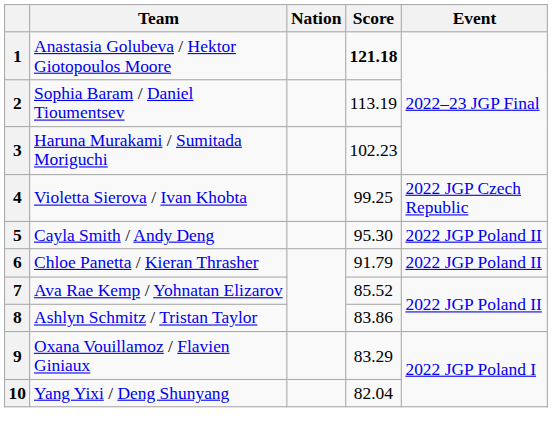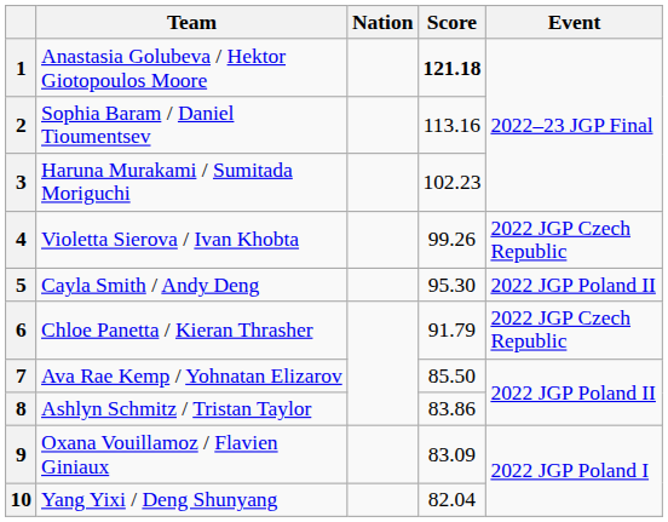 <table class="wikitable sortable" style="text-align:left; width:80%">
 <tr>
 <th scope="col"></th>
 <th scope="col">Team</th>
 <th scope="col">Nation</th>
 <th scope="col">Score</th>
 <th scope="col">Event</th>
 </tr>
 <tr>
 <th scope="row">1</th>
 <td><a href='#'>Anastasia Golubeva</a> / <a href='#'>Hektor Giotopoulos Moore</a></td>
 <td></td>
 <td style="text-align:center;"><strong>121.18</strong></td>
 <td rowspan="3"><a href='#'>2022–23 JGP Final</a></td>
 </tr>
 <tr>
 <th scope="row">2</th>
 <td><a href='#'>Sophia Baram</a> / <a href='#'>Daniel Tioumentsev</a></td>
 <td></td>
-<td style="text-align:center;">113.19</td>
+<td style="text-align:center;">113.16</td>
 </tr>
 <tr>
 <th scope="row">3</th>
 <td><a href='#'>Haruna Murakami</a> / <a href='#'>Sumitada Moriguchi</a></td>
 <td></td>
 <td style="text-align:center;">102.23</td>
 </tr>
 <tr>
 <th scope="row">4</th>
 <td><a href='#'>Violetta Sierova</a> / <a href='#'>Ivan Khobta</a></td>
 <td></td>
-<td style="text-align:center;">99.25</td>
+<td style="text-align:center;">99.26</td>
 <td><a href='#'>2022 JGP Czech Republic</a></td>
 </tr>
 <tr>
 <th scope="row">5</th>
 <td><a href='#'>Cayla Smith</a> / <a href='#'>Andy Deng</a></td>
 <td></td>
 <td style="text-align:center;">95.30</td>
 <td><a href='#'>2022 JGP Poland II</a></td>
 </tr>
 <tr>
 <th scope="row">6</th>
 <td><a href='#'>Chloe Panetta</a> / <a href='#'>Kieran Thrasher</a></td>
 <td rowspan="3"></td>
 <td style="text-align:center;">91.79</td>
-<td><a href='#'>2022 JGP Poland II</a></td>
+<td><a href='#'>2022 JGP Czech Republic</a></td>
 </tr>
 <tr>
 <th scope="row">7</th>
 <td><a href='#'>Ava Rae Kemp</a> / <a href='#'>Yohnatan Elizarov</a></td>
-<td style="text-align:center;">85.52</td>
+<td style="text-align:center;">85.50</td>
 <td rowspan="2"><a href='#'>2022 JGP Poland II</a></td>
 </tr>
 <tr>
 <th scope="row">8</th>
 <td><a href='#'>Ashlyn Schmitz</a> / <a href='#'>Tristan Taylor</a></td>
 <td style="text-align:center;">83.86</td>
 </tr>
 <tr>
 <th scope="row">9</th>
 <td><a href='#'>Oxana Vouillamoz</a> / <a href='#'>Flavien Giniaux</a></td>
 <td></td>
-<td style="text-align:center;">83.29</td>
+<td style="text-align:center;">83.09</td>
 <td rowspan="2"><a href='#'>2022 JGP Poland I</a></td>
 </tr>
 <tr>
 <th scope="row">10</th>
 <td><a href='#'>Yang Yixi</a> / <a href='#'>Deng Shunyang</a></td>
 <td></td>
 <td style="text-align:center;">82.04</td>
 </tr>
 </table>
